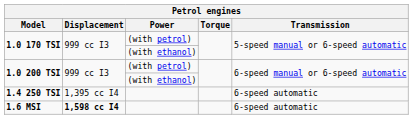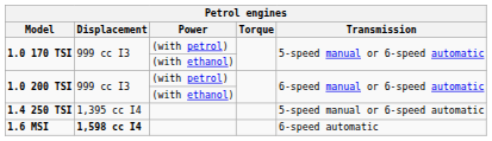 <table class="wikitable" style="text-align:left; font-size:90%;">
 <tr>
 <th colspan="5">Petrol engines</th>
 </tr>
 <tr>
 <th>Model</th>
 <th>Displacement</th>
 <th>Power</th>
 <th>Torque</th>
 <th>Transmission</th>
 </tr>
 <tr>
 <td rowspan="2"><strong>1.0 170 TSI</strong></td>
 <td rowspan="2">999 cc I3</td>
 <td> (with <a href='#'>petrol</a>)</td>
 <td rowspan="2"></td>
 <td rowspan="2">5-speed <a href='#'>manual</a> or 6-speed <a href='#'>automatic</a></td>
 </tr>
 <tr>
 <td> (with <a href='#'>ethanol</a>)</td>
 </tr>
 <tr>
 <td rowspan="2"><strong>1.0 200 TSI</strong></td>
 <td rowspan="2">999 cc I3</td>
 <td> (with <a href='#'>petrol</a>)</td>
 <td rowspan="2"></td>
 <td rowspan="2">6-speed <a href='#'>manual</a> or 6-speed <a href='#'>automatic</a></td>
 </tr>
 <tr>
 <td> (with <a href='#'>ethanol</a>)</td>
 </tr>
 <tr>
 <td><strong>1.4 250 TSI</strong></td>
 <td>1,395 cc I4</td>
 <td></td>
 <td></td>
-<td>6-speed automatic</td>
+<td>5-speed manual or 6-speed automatic</td>
 </tr>
 <tr>
 <td><strong>1.6 MSI</strong></td>
 <td><strong>1,598 cc I4</strong></td>
 <td></td>
 <td></td>
 <td>6-speed automatic</td>
 </tr>
 </table>
